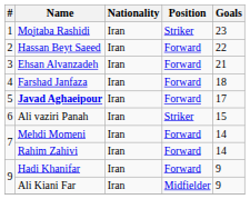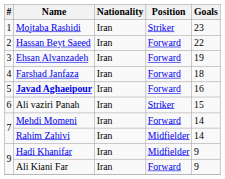 <table class="wikitable">
 <tr>
 <th>#</th>
 <th>Name</th>
 <th>Nationality</th>
 <th>Position</th>
 <th>Goals</th>
 </tr>
 <tr>
 <td>1</td>
 <td><a href='#'>Mojtaba Rashidi</a></td>
 <td> Iran</td>
 <td><a href='#'>Striker</a></td>
 <td>23</td>
 </tr>
 <tr>
 <td>2</td>
 <td><a href='#'>Hassan Beyt Saeed</a></td>
 <td> Iran</td>
 <td><a href='#'>Forward</a></td>
 <td>22</td>
 </tr>
 <tr>
 <td>3</td>
 <td><a href='#'>Ehsan Alvanzadeh</a></td>
 <td> Iran</td>
 <td><a href='#'>Forward</a></td>
-<td>21</td>
+<td>19</td>
 </tr>
 <tr>
 <td>4</td>
 <td><a href='#'>Farshad Janfaza</a></td>
 <td> Iran</td>
 <td><a href='#'>Forward</a></td>
 <td>18</td>
 </tr>
 <tr>
 <td>5</td>
 <td><strong><a href='#'>Javad Aghaeipour</a></strong></td>
 <td> Iran</td>
 <td><a href='#'>Forward</a></td>
-<td>17</td>
+<td>16</td>
 </tr>
 <tr>
 <td>6</td>
 <td>Ali vaziri Panah</td>
 <td> Iran</td>
 <td><a href='#'>Striker</a></td>
 <td>15</td>
 </tr>
 <tr>
 <td rowspan="2">7</td>
 <td><a href='#'>Mehdi Momeni</a></td>
 <td> Iran</td>
 <td><a href='#'>Forward</a></td>
 <td>14</td>
 </tr>
 <tr>
 <td><a href='#'>Rahim Zahivi</a></td>
 <td> Iran</td>
-<td><a href='#'>Forward</a></td>
+<td><a href='#'>Midfielder</a></td>
 <td>14</td>
 </tr>
 <tr>
 <td rowspan="2">9</td>
 <td><a href='#'>Hadi Khanifar</a></td>
 <td> Iran</td>
-<td><a href='#'>Forward</a></td>
+<td><a href='#'>Midfielder</a></td>
 <td>9</td>
 </tr>
 <tr>
 <td>Ali Kiani Far</td>
 <td> Iran</td>
-<td><a href='#'>Midfielder</a></td>
+<td><a href='#'>Forward</a></td>
 <td>9</td>
 </tr>
 <tr>
 </tr>
 </table>
